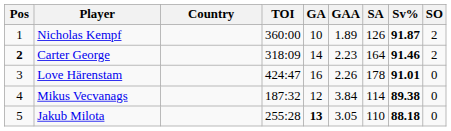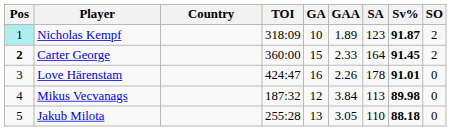 <table class="wikitable sortable" style="text-align: center;">
 <tr>
 <th width=30>Pos</th>
 <th width=150>Player</th>
 <th width=120>Country</th>
 <th width=20>TOI</th>
 <th width=20>GA</th>
 <th width=20>GAA</th>
 <th width=20>SA</th>
 <th width=20>Sv%</th>
 <th width=20>SO</th>
 </tr>
 <tr>
-<td>1</td>
+<td style="background: paleturquoise;">1</td>
 <td align=left><a href='#'>Nicholas Kempf</a></td>
 <td align=left></td>
-<td>360:00</td>
+<td>318:09</td>
 <td>10</td>
 <td>1.89</td>
-<td>126</td>
+<td>123</td>
 <td><strong>91.87</strong></td>
 <td>2</td>
 </tr>
 <tr>
 <td><strong>2</strong></td>
 <td align=left><a href='#'>Carter George</a></td>
 <td align=left></td>
-<td>318:09</td>
-<td>14</td>
-<td>2.23</td>
+<td>360:00</td>
+<td>15</td>
+<td>2.33</td>
 <td>164</td>
-<td><strong>91.46</strong></td>
+<td><strong>91.45</strong></td>
 <td>2</td>
 </tr>
 <tr>
 <td>3</td>
 <td align=left><a href='#'>Love Härenstam</a></td>
 <td align=left></td>
 <td>424:47</td>
 <td>16</td>
 <td>2.26</td>
 <td>178</td>
 <td><strong>91.01</strong></td>
 <td>0</td>
 </tr>
 <tr>
 <td>4</td>
 <td align=left><a href='#'>Mikus Vecvanags</a></td>
 <td align=left></td>
 <td>187:32</td>
 <td>12</td>
 <td>3.84</td>
-<td>114</td>
-<td><strong>89.38</strong></td>
+<td>113</td>
+<td><strong>89.98</strong></td>
 <td>0</td>
 </tr>
 <tr>
 <td>5</td>
 <td align=left><a href='#'>Jakub Milota</a></td>
 <td align=left></td>
 <td>255:28</td>
-<td><strong>13</strong></td>
+<td>13</td>
 <td>3.05</td>
 <td>110</td>
 <td><strong>88.18</strong></td>
 <td>0</td>
 </tr>
 </table>
